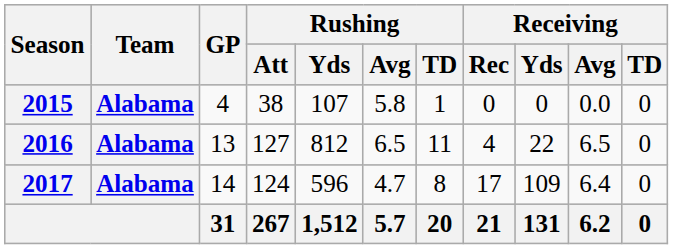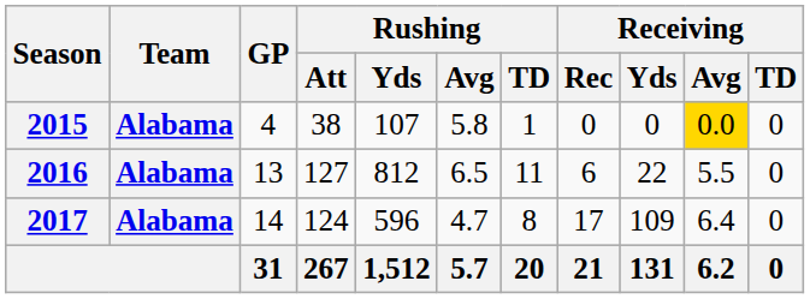 <table class="wikitable" style="text-align:center;">
 <tr>
 <th rowspan="2">Season</th>
 <th rowspan="2">Team</th>
 <th rowspan="2">GP</th>
 <th colspan="4">Rushing</th>
 <th colspan="4">Receiving</th>
 </tr>
 <tr>
 <th>Att</th>
 <th>Yds</th>
 <th>Avg</th>
 <th>TD</th>
 <th>Rec</th>
 <th>Yds</th>
 <th>Avg</th>
 <th>TD</th>
 </tr>
 <tr>
 <th><a href='#'>2015</a></th>
 <th><a href='#'>Alabama</a></th>
 <td>4</td>
 <td>38</td>
 <td>107</td>
 <td>5.8</td>
 <td>1</td>
 <td>0</td>
 <td>0</td>
-<td>0.0</td>
+<td style="background: gold;">0.0</td>
 <td>0</td>
 </tr>
 <tr>
 <th><a href='#'>2016</a></th>
 <th><a href='#'>Alabama</a></th>
 <td>13</td>
 <td>127</td>
 <td>812</td>
 <td>6.5</td>
 <td>11</td>
-<td>4</td>
+<td>6</td>
 <td>22</td>
-<td>6.5</td>
+<td>5.5</td>
 <td>0</td>
 </tr>
 <tr>
 <th><a href='#'>2017</a></th>
 <th><a href='#'>Alabama</a></th>
 <td>14</td>
 <td>124</td>
 <td>596</td>
 <td>4.7</td>
 <td>8</td>
 <td>17</td>
 <td>109</td>
 <td>6.4</td>
 <td>0</td>
 </tr>
 <tr>
 <th colspan="2"></th>
 <th>31</th>
 <th>267</th>
 <th>1,512</th>
 <th>5.7</th>
 <th>20</th>
 <th>21</th>
 <th>131</th>
 <th>6.2</th>
 <th>0</th>
 </tr>
 </table>
